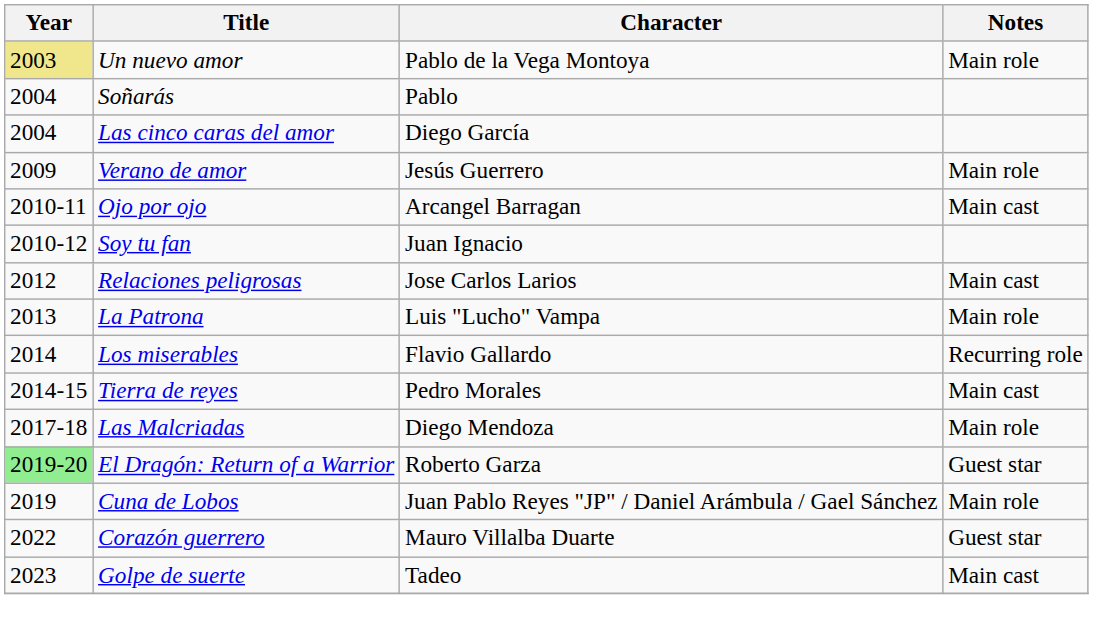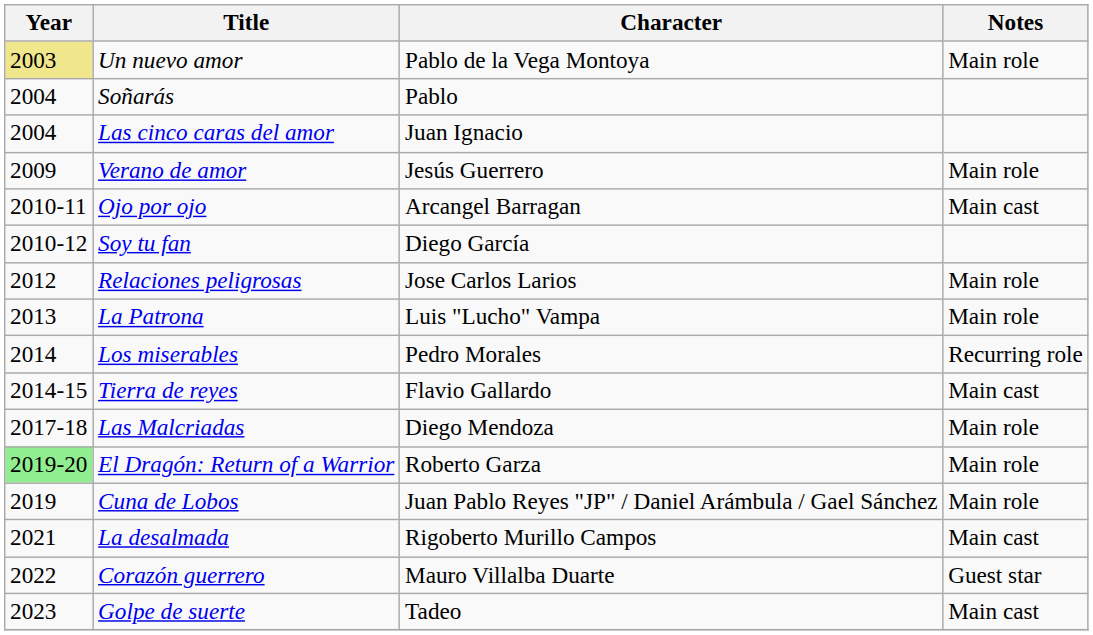 <table class="wikitable">
 <tr>
 <th>Year</th>
 <th>Title</th>
 <th>Character</th>
 <th>Notes</th>
 </tr>
 <tr>
 <td style="background: khaki;">2003</td>
 <td><em>Un nuevo amor</em></td>
 <td>Pablo de la Vega Montoya</td>
 <td>Main role</td>
 </tr>
 <tr>
 <td>2004</td>
 <td><em>Soñarás</em></td>
 <td>Pablo</td>
 <td></td>
 </tr>
 <tr>
 <td>2004</td>
 <td><em><a href='#'>Las cinco caras del amor</a></em></td>
-<td>Diego García</td>
+<td>Juan Ignacio</td>
 <td></td>
 </tr>
 <tr>
 <td>2009</td>
 <td><em><a href='#'>Verano de amor</a></em></td>
 <td>Jesús Guerrero</td>
 <td>Main role</td>
 </tr>
 <tr>
 <td>2010-11</td>
 <td><em><a href='#'>Ojo por ojo</a></em></td>
 <td>Arcangel Barragan</td>
 <td>Main cast</td>
 </tr>
 <tr>
 <td>2010-12</td>
 <td><em><a href='#'>Soy tu fan</a></em></td>
-<td>Juan Ignacio</td>
+<td>Diego García</td>
 <td></td>
 </tr>
 <tr>
 <td>2012</td>
 <td><em><a href='#'>Relaciones peligrosas</a></em></td>
 <td>Jose Carlos Larios</td>
-<td>Main cast</td>
+<td>Main role</td>
 </tr>
 <tr>
 <td>2013</td>
 <td><em><a href='#'>La Patrona</a></em> </td>
 <td>Luis "Lucho" Vampa</td>
 <td>Main role</td>
 </tr>
 <tr>
 <td>2014</td>
 <td><em><a href='#'>Los miserables</a></em></td>
-<td>Flavio Gallardo</td>
+<td>Pedro Morales</td>
 <td>Recurring role</td>
 </tr>
 <tr>
 <td>2014-15</td>
 <td><em><a href='#'>Tierra de reyes</a></em></td>
-<td>Pedro Morales</td>
+<td>Flavio Gallardo</td>
 <td>Main cast</td>
 </tr>
 <tr>
 <td>2017-18</td>
 <td><em><a href='#'>Las Malcriadas</a></em></td>
 <td>Diego Mendoza</td>
 <td>Main role</td>
 </tr>
 <tr>
 <td style="background: lightgreen;">2019-20</td>
 <td><em><a href='#'>El Dragón: Return of a Warrior</a></em></td>
 <td>Roberto Garza</td>
-<td>Guest star</td>
+<td>Main role</td>
 </tr>
 <tr>
 <td>2019</td>
 <td><em><a href='#'>Cuna de Lobos</a></em></td>
 <td>Juan Pablo Reyes "JP" / Daniel Arámbula / Gael Sánchez</td>
 <td>Main role</td>
+</tr>
+<tr>
+<td>2021</td>
+<td><em><a href='#'>La desalmada</a></em></td>
+<td>Rigoberto Murillo Campos</td>
+<td>Main cast</td>
 </tr>
 <tr>
 <td>2022</td>
 <td><em><a href='#'>Corazón guerrero</a></em></td>
 <td>Mauro Villalba Duarte</td>
 <td>Guest star</td>
 </tr>
 <tr>
 <td>2023</td>
 <td><em><a href='#'>Golpe de suerte</a></em></td>
 <td>Tadeo</td>
 <td>Main cast</td>
 </tr>
 <tr>
 </tr>
 </table>
